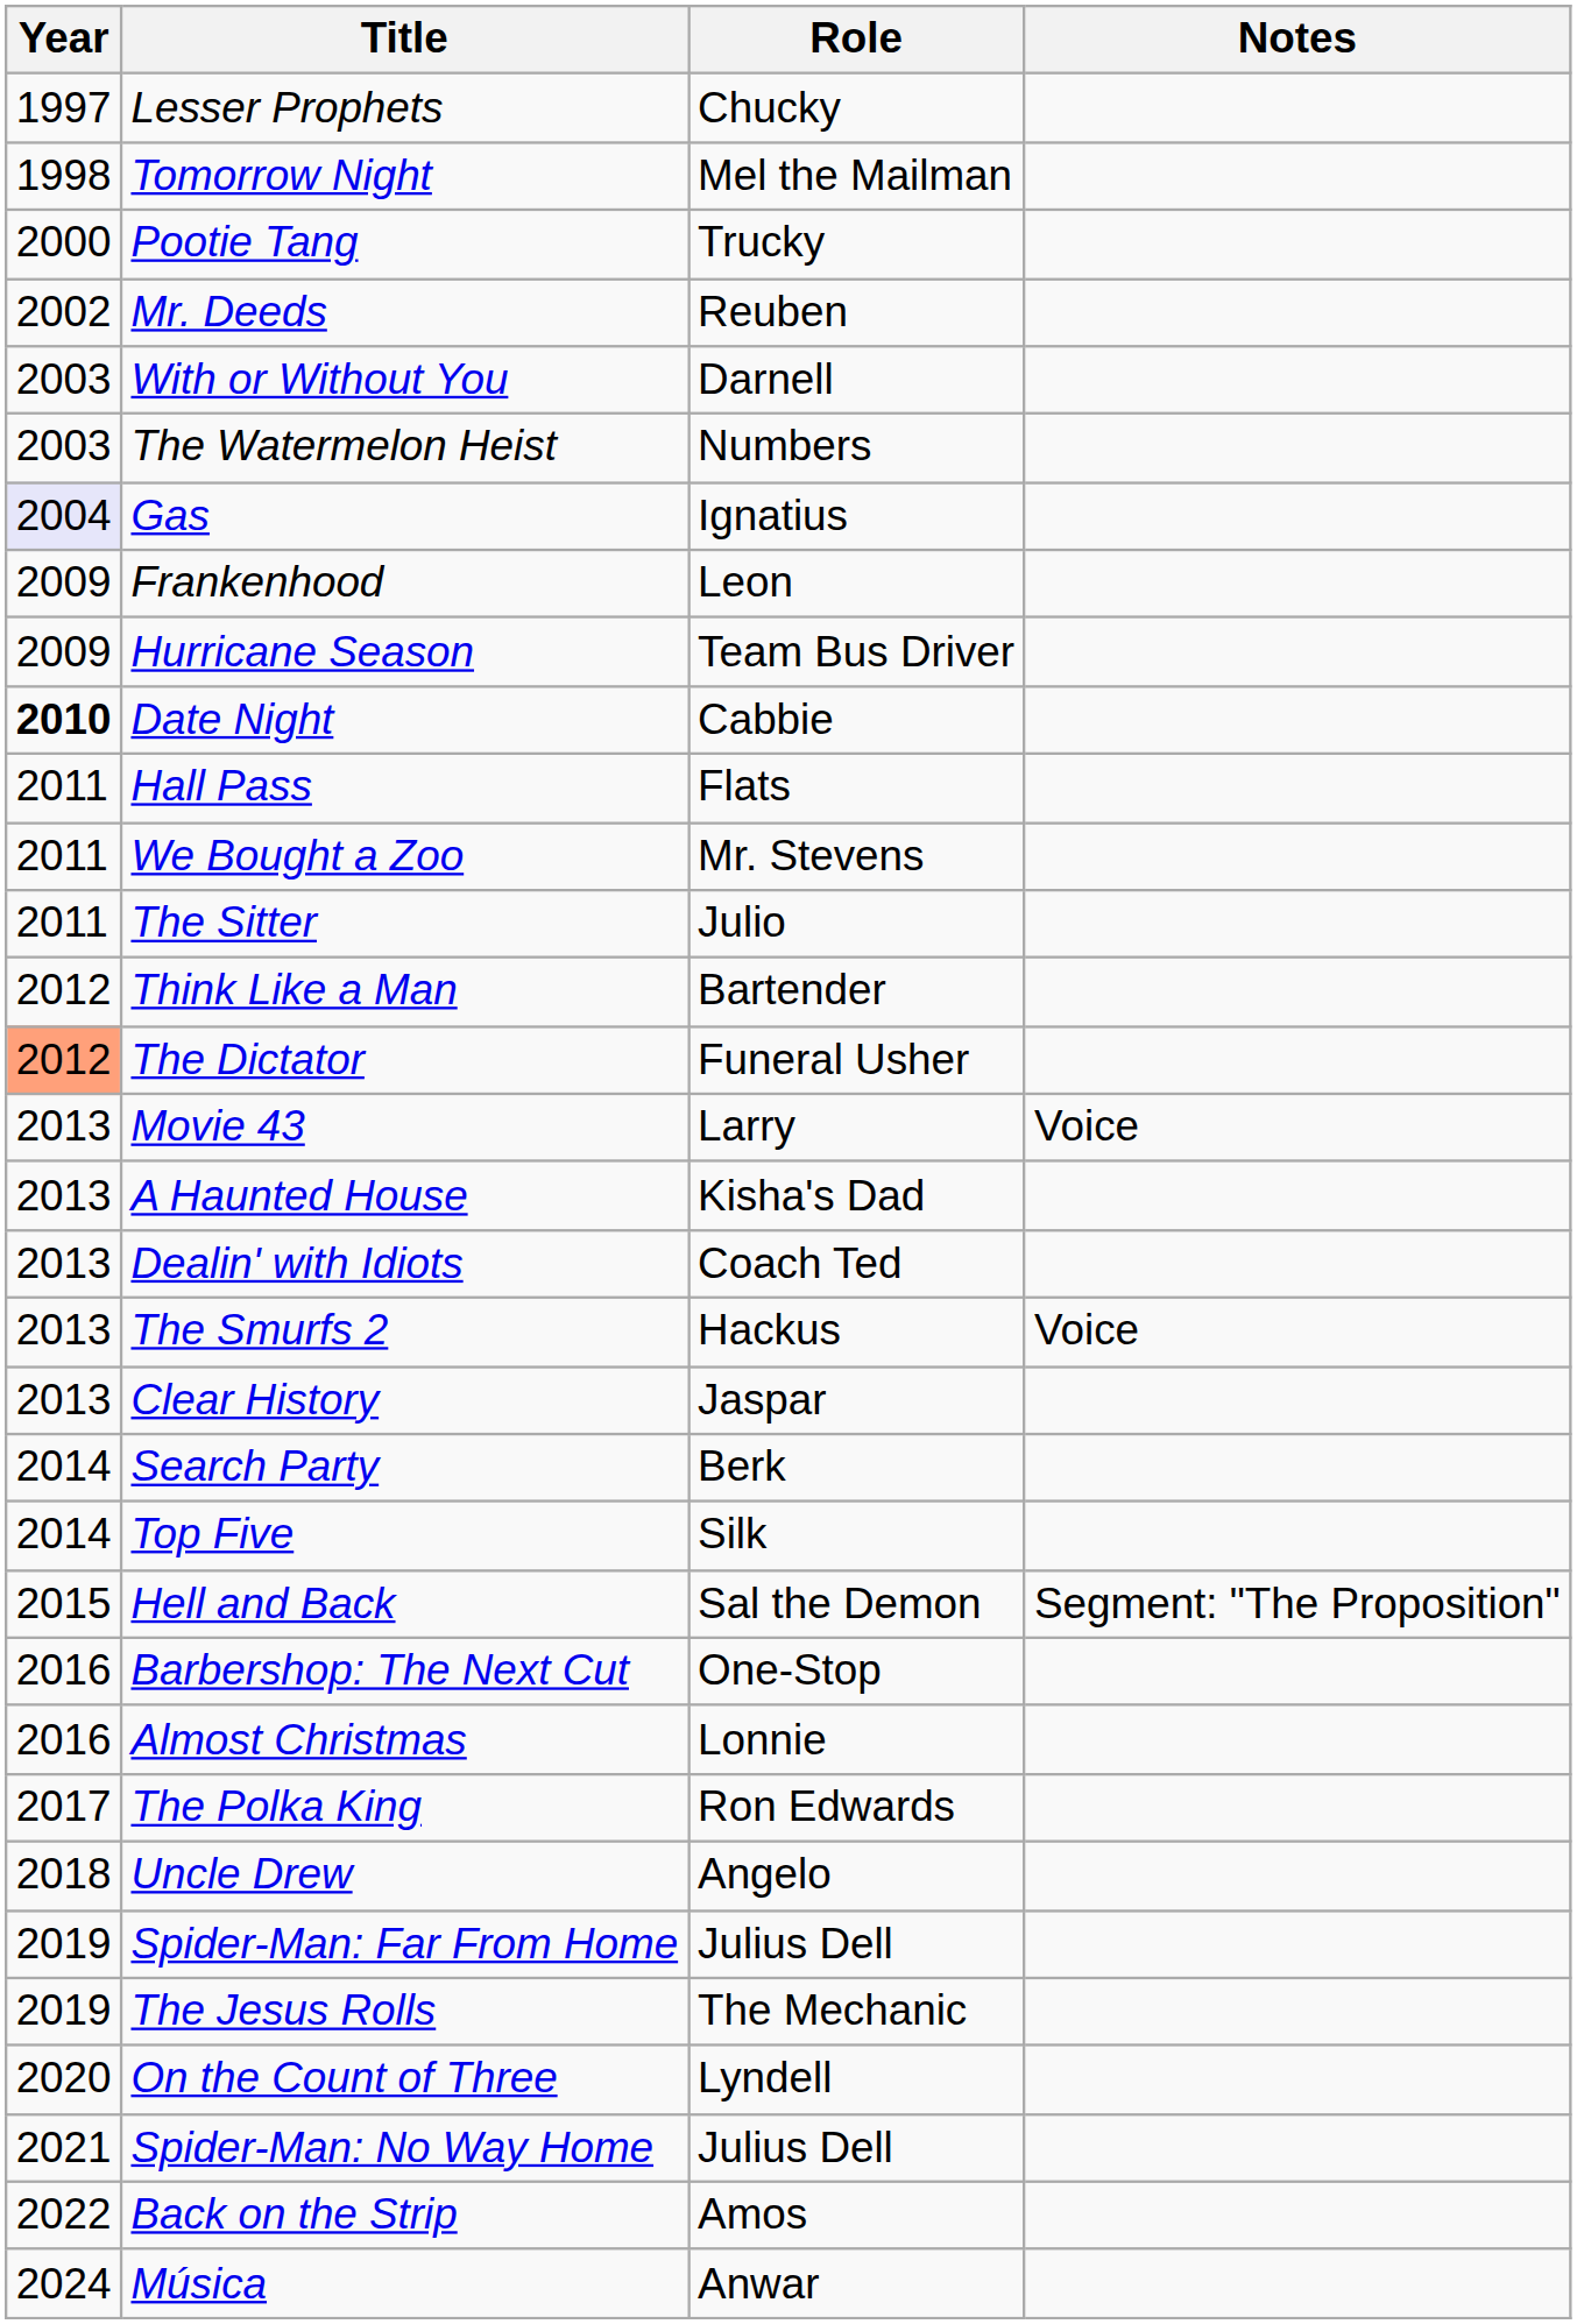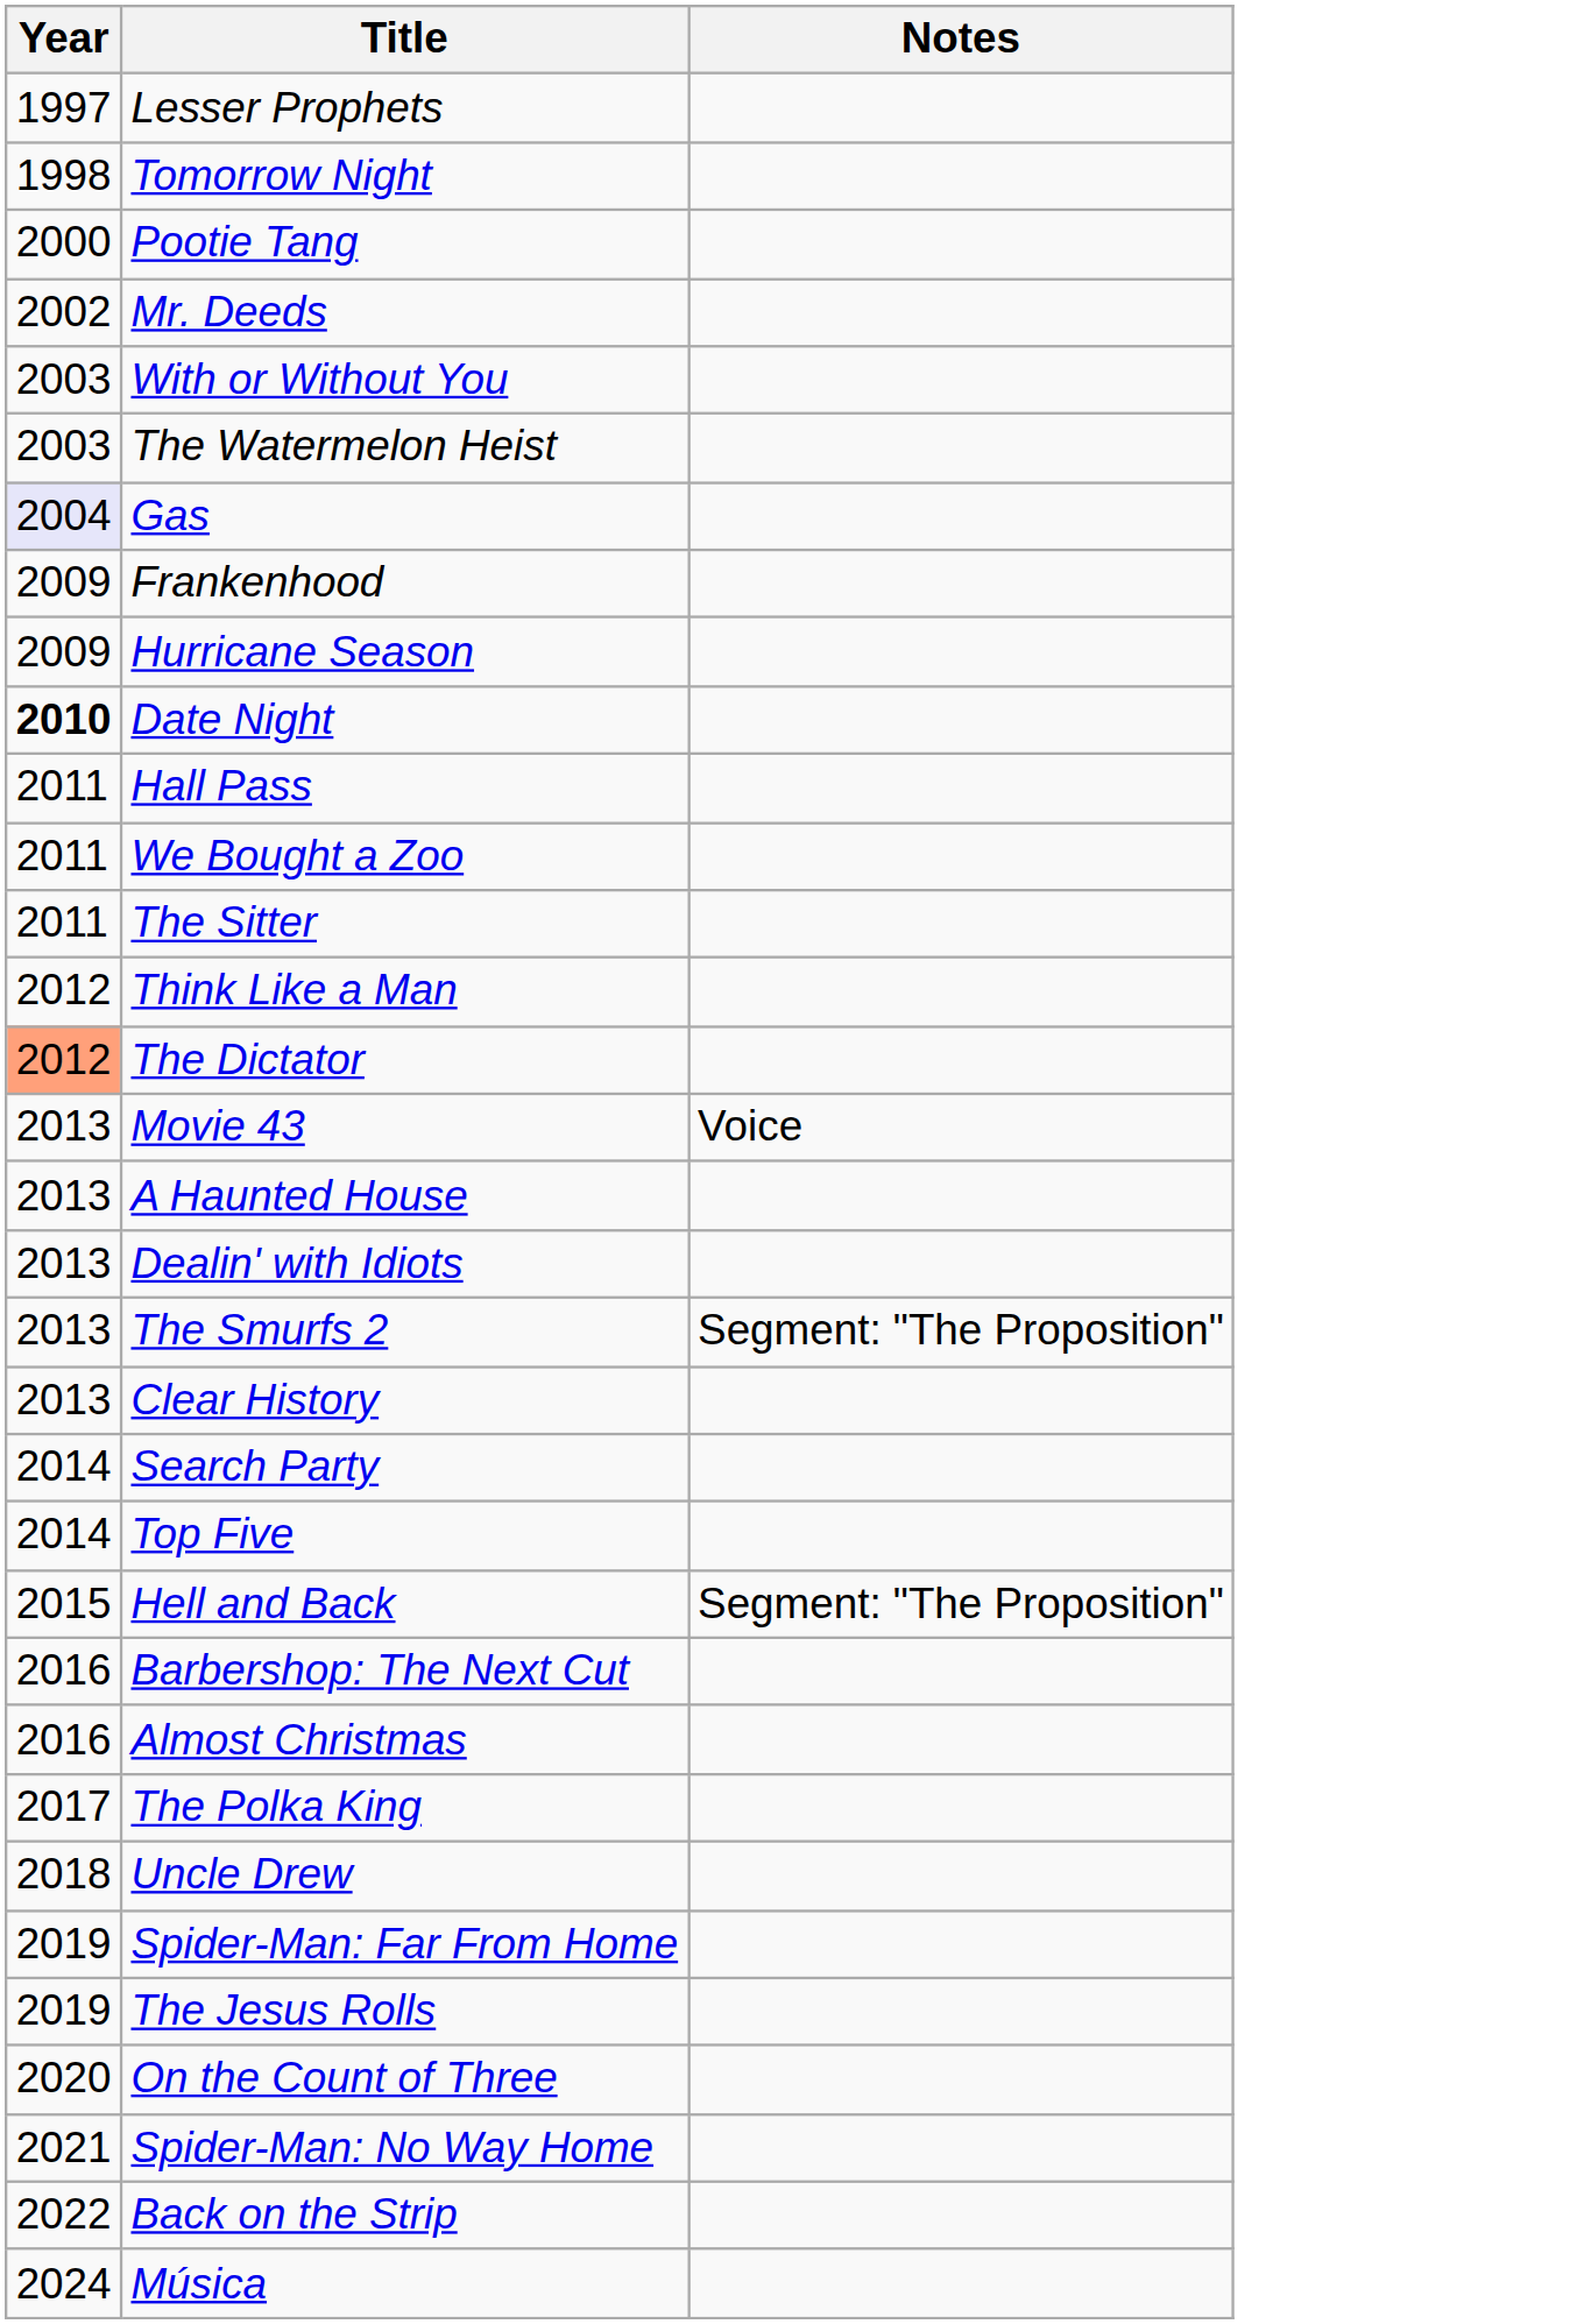 <table class="wikitable sortable">
 <tr>
 <th>Year</th>
 <th>Title</th>
-<th>Role</th>
 <th>Notes</th>
 </tr>
 <tr>
 <td>1997</td>
 <td><em>Lesser Prophets</em></td>
-<td>Chucky</td>
 <td></td>
 </tr>
 <tr>
 <td>1998</td>
 <td><em><a href='#'>Tomorrow Night</a></em></td>
-<td>Mel the Mailman</td>
 <td></td>
 </tr>
 <tr>
 <td>2000</td>
 <td><em><a href='#'>Pootie Tang</a></em></td>
-<td>Trucky</td>
 <td></td>
 </tr>
 <tr>
 <td>2002</td>
 <td><em><a href='#'>Mr. Deeds</a></em></td>
-<td>Reuben</td>
 <td></td>
 </tr>
 <tr>
 <td>2003</td>
 <td><em><a href='#'>With or Without You</a></em></td>
-<td>Darnell</td>
 <td></td>
 </tr>
 <tr>
 <td>2003</td>
 <td><em>The Watermelon Heist</em></td>
-<td>Numbers</td>
 <td></td>
 </tr>
 <tr>
 <td style="background: lavender;">2004</td>
 <td><em><a href='#'>Gas</a></em></td>
-<td>Ignatius</td>
 <td></td>
 </tr>
 <tr>
 <td>2009</td>
 <td><em>Frankenhood</em></td>
-<td>Leon</td>
 <td></td>
 </tr>
 <tr>
 <td>2009</td>
 <td><em><a href='#'>Hurricane Season</a></em></td>
-<td>Team Bus Driver</td>
 <td></td>
 </tr>
 <tr>
 <td><strong>2010</strong></td>
 <td><em><a href='#'>Date Night</a></em></td>
-<td>Cabbie</td>
 <td></td>
 </tr>
 <tr>
 <td>2011</td>
 <td><em><a href='#'>Hall Pass</a></em></td>
-<td>Flats</td>
 <td></td>
 </tr>
 <tr>
 <td>2011</td>
 <td><em><a href='#'>We Bought a Zoo</a></em></td>
-<td>Mr. Stevens</td>
 <td></td>
 </tr>
 <tr>
 <td>2011</td>
 <td><em><a href='#'>The Sitter</a></em></td>
-<td>Julio</td>
 <td></td>
 </tr>
 <tr>
 <td>2012</td>
 <td><em><a href='#'>Think Like a Man</a></em></td>
-<td>Bartender</td>
 <td></td>
 </tr>
 <tr>
 <td style="background: lightsalmon;">2012</td>
 <td><em><a href='#'>The Dictator</a></em></td>
-<td>Funeral Usher</td>
 <td></td>
 </tr>
 <tr>
 <td>2013</td>
 <td><em><a href='#'>Movie 43</a></em></td>
-<td>Larry</td>
 <td>Voice</td>
 </tr>
 <tr>
 <td>2013</td>
 <td><em><a href='#'>A Haunted House</a></em></td>
-<td>Kisha's Dad</td>
 <td></td>
 </tr>
 <tr>
 <td>2013</td>
 <td><em><a href='#'>Dealin' with Idiots</a></em></td>
-<td>Coach Ted</td>
 <td></td>
 </tr>
 <tr>
 <td>2013</td>
 <td><em><a href='#'>The Smurfs 2</a></em></td>
-<td>Hackus</td>
-<td>Voice</td>
+<td>Segment: "The Proposition"</td>
 </tr>
 <tr>
 <td>2013</td>
 <td><em><a href='#'>Clear History</a></em></td>
-<td>Jaspar</td>
 <td></td>
 </tr>
 <tr>
 <td>2014</td>
 <td><em><a href='#'>Search Party</a></em></td>
-<td>Berk</td>
 <td></td>
 </tr>
 <tr>
 <td>2014</td>
 <td><em><a href='#'>Top Five</a></em></td>
-<td>Silk</td>
 <td></td>
 </tr>
 <tr>
 <td>2015</td>
 <td><em><a href='#'>Hell and Back</a></em></td>
-<td>Sal the Demon</td>
 <td>Segment: "The Proposition"</td>
 </tr>
 <tr>
 <td>2016</td>
 <td><em><a href='#'>Barbershop: The Next Cut</a></em></td>
-<td>One-Stop</td>
 <td></td>
 </tr>
 <tr>
 <td>2016</td>
 <td><em><a href='#'>Almost Christmas</a></em></td>
-<td>Lonnie</td>
 <td></td>
 </tr>
 <tr>
 <td>2017</td>
 <td><em><a href='#'>The Polka King</a></em></td>
-<td>Ron Edwards</td>
 <td></td>
 </tr>
 <tr>
 <td>2018</td>
 <td><em><a href='#'>Uncle Drew</a></em></td>
-<td>Angelo</td>
 <td></td>
 </tr>
 <tr>
 <td>2019</td>
 <td><em><a href='#'>Spider-Man: Far From Home</a></em></td>
-<td>Julius Dell</td>
 <td></td>
 </tr>
 <tr>
 <td>2019</td>
 <td><em><a href='#'>The Jesus Rolls</a></em></td>
-<td>The Mechanic</td>
 <td></td>
 </tr>
 <tr>
 <td>2020</td>
 <td><em><a href='#'>On the Count of Three</a></em></td>
-<td>Lyndell</td>
 <td></td>
 </tr>
 <tr>
 <td>2021</td>
 <td><em><a href='#'>Spider-Man: No Way Home</a></em></td>
-<td>Julius Dell</td>
 <td></td>
 </tr>
 <tr>
 <td>2022</td>
 <td><em><a href='#'>Back on the Strip</a></em></td>
-<td>Amos</td>
 <td></td>
 </tr>
 <tr>
 <td>2024</td>
 <td><em><a href='#'>Música</a></em></td>
-<td>Anwar</td>
 <td></td>
 </tr>
 </table>
